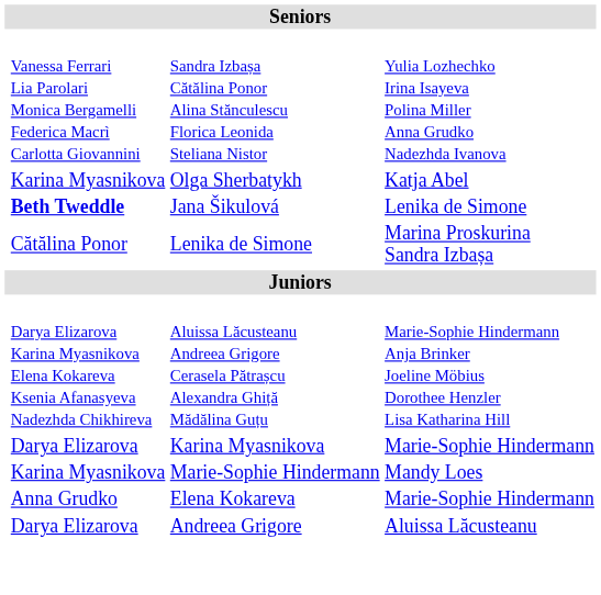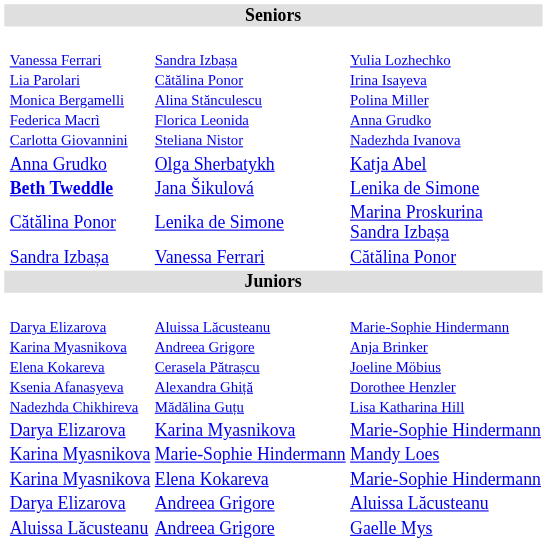 <table>
 <tr bgcolor="DFDFDF">
 <td colspan="4" align="center"><strong>Seniors</strong></td>
 </tr>
 <tr>
 <th scope=row style="text-align:left"><br></th>
 <td><br><small><a href='#'>Vanessa Ferrari</a><br><a href='#'>Lia Parolari</a><br><a href='#'>Monica Bergamelli</a><br><a href='#'>Federica Macrì</a><br><a href='#'>Carlotta Giovannini</a></small></td>
 <td><br><small><a href='#'>Sandra Izbașa</a><br><a href='#'>Cătălina Ponor</a><br><a href='#'>Alina Stănculescu</a><br><a href='#'>Florica Leonida</a><br><a href='#'>Steliana Nistor</a></small></td>
 <td><br><small><a href='#'>Yulia Lozhechko</a><br><a href='#'>Irina Isayeva</a><br><a href='#'>Polina Miller</a><br><a href='#'>Anna Grudko</a><br><a href='#'>Nadezhda Ivanova</a></small></td>
 </tr>
 <tr>
 <th scope=row style="text-align:left"><br></th>
-<td> <a href='#'>Karina Myasnikova</a></td>
+<td> <a href='#'>Anna Grudko</a></td>
 <td> <a href='#'>Olga Sherbatykh</a></td>
 <td> <a href='#'>Katja Abel</a></td>
 </tr>
 <tr>
 <th scope=row style="text-align:left"><br></th>
 <td><strong> <a href='#'>Beth Tweddle</a></strong></td>
 <td> <a href='#'>Jana Šikulová</a></td>
 <td> <a href='#'>Lenika de Simone</a></td>
 </tr>
 <tr>
 <th scope=row style="text-align:left"><br></th>
 <td> <a href='#'>Cătălina Ponor</a></td>
 <td> <a href='#'>Lenika de Simone</a></td>
 <td> <a href='#'>Marina Proskurina</a><br> <a href='#'>Sandra Izbașa</a></td>
+</tr>
+<tr>
+<th scope=row style="text-align:left"><br></th>
+<td> <a href='#'>Sandra Izbașa</a></td>
+<td> <a href='#'>Vanessa Ferrari</a></td>
+<td> <a href='#'>Cătălina Ponor</a></td>
 </tr>
 <tr style="background:#dfdfdf;">
 <td colspan="4" style="text-align:center;"><strong>Juniors</strong></td>
 </tr>
 <tr>
 <th scope=row style="text-align:left"><br></th>
 <td><br><small><a href='#'>Darya Elizarova</a><br><a href='#'>Karina Myasnikova</a><br><a href='#'>Elena Kokareva</a><br><a href='#'>Ksenia Afanasyeva</a><br><a href='#'>Nadezhda Chikhireva</a></small></td>
 <td><br><small><a href='#'>Aluissa Lăcusteanu</a><br><a href='#'>Andreea Grigore</a><br><a href='#'>Cerasela Pătrașcu</a><br><a href='#'>Alexandra Ghiță</a><br><a href='#'>Mădălina Guțu</a></small></td>
 <td><br><small><a href='#'>Marie-Sophie Hindermann</a><br><a href='#'>Anja Brinker</a><br><a href='#'>Joeline Möbius</a><br><a href='#'>Dorothee Henzler</a><br><a href='#'>Lisa Katharina Hill</a></small></td>
 </tr>
 <tr>
 <th scope=row style="text-align:left"><br></th>
 <td> <a href='#'>Darya Elizarova</a></td>
 <td> <a href='#'>Karina Myasnikova</a></td>
 <td> <a href='#'>Marie-Sophie Hindermann</a></td>
 </tr>
 <tr>
 <th scope=row style="text-align:left"><br></th>
 <td> <a href='#'>Karina Myasnikova</a></td>
 <td> <a href='#'>Marie-Sophie Hindermann</a></td>
 <td> <a href='#'>Mandy Loes</a></td>
 </tr>
 <tr>
 <th scope=row style="text-align:left"><br></th>
-<td> <a href='#'>Anna Grudko</a></td>
+<td> <a href='#'>Karina Myasnikova</a></td>
 <td> <a href='#'>Elena Kokareva</a></td>
 <td> <a href='#'>Marie-Sophie Hindermann</a></td>
 </tr>
 <tr>
 <th scope=row style="text-align:left"><br></th>
 <td> <a href='#'>Darya Elizarova</a></td>
 <td> <a href='#'>Andreea Grigore</a></td>
 <td> <a href='#'>Aluissa Lăcusteanu</a></td>
 </tr>
+<tr>
+<th scope=row style="text-align:left"><br></th>
+<td> <a href='#'>Aluissa Lăcusteanu</a></td>
+<td> <a href='#'>Andreea Grigore</a></td>
+<td> <a href='#'>Gaelle Mys</a></td>
+</tr>
 </table>
